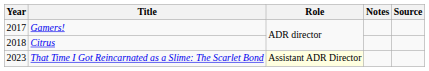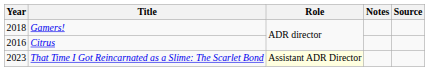 <table class="wikitable sortable plainrowheaders">
 <tr>
 <th>Year</th>
 <th>Title</th>
 <th>Role</th>
 <th class="unsortable">Notes</th>
 <th class="unsortable">Source</th>
 </tr>
 <tr>
-<td>2017</td>
+<td>2018</td>
 <td><em><a href='#'>Gamers!</a></em></td>
 <td rowspan="2">ADR director</td>
 <td></td>
 <td></td>
 </tr>
 <tr>
-<td>2018</td>
+<td>2016</td>
 <td><em><a href='#'>Citrus</a></em></td>
 <td></td>
 <td></td>
 </tr>
 <tr>
 <td>2023</td>
 <td><a href='#'><em>That Time I Got Reincarnated as a Slime: The Scarlet Bond</em></a></td>
 <td style="background: lightyellow;">Assistant ADR Director</td>
 <td></td>
 <td></td>
 </tr>
 </table>
